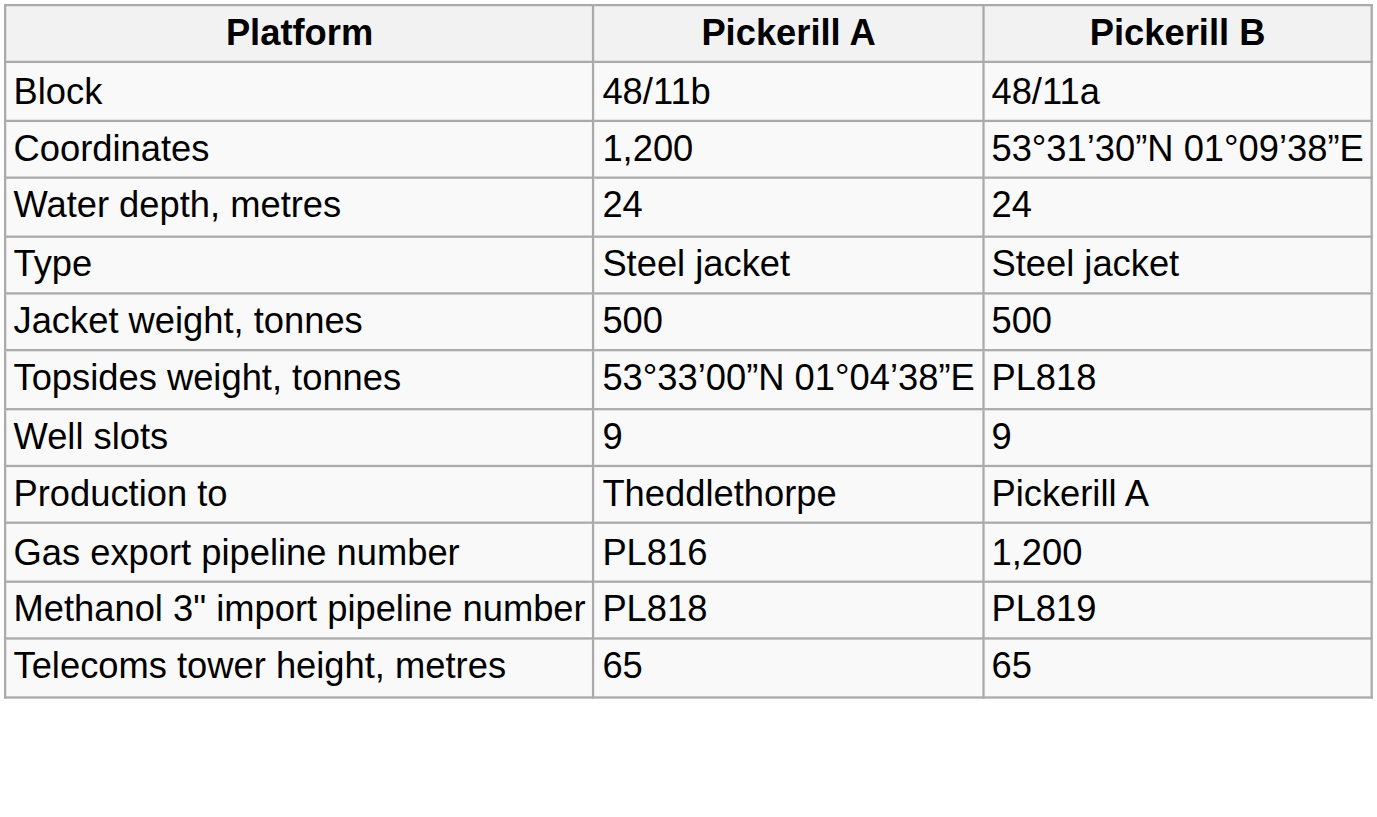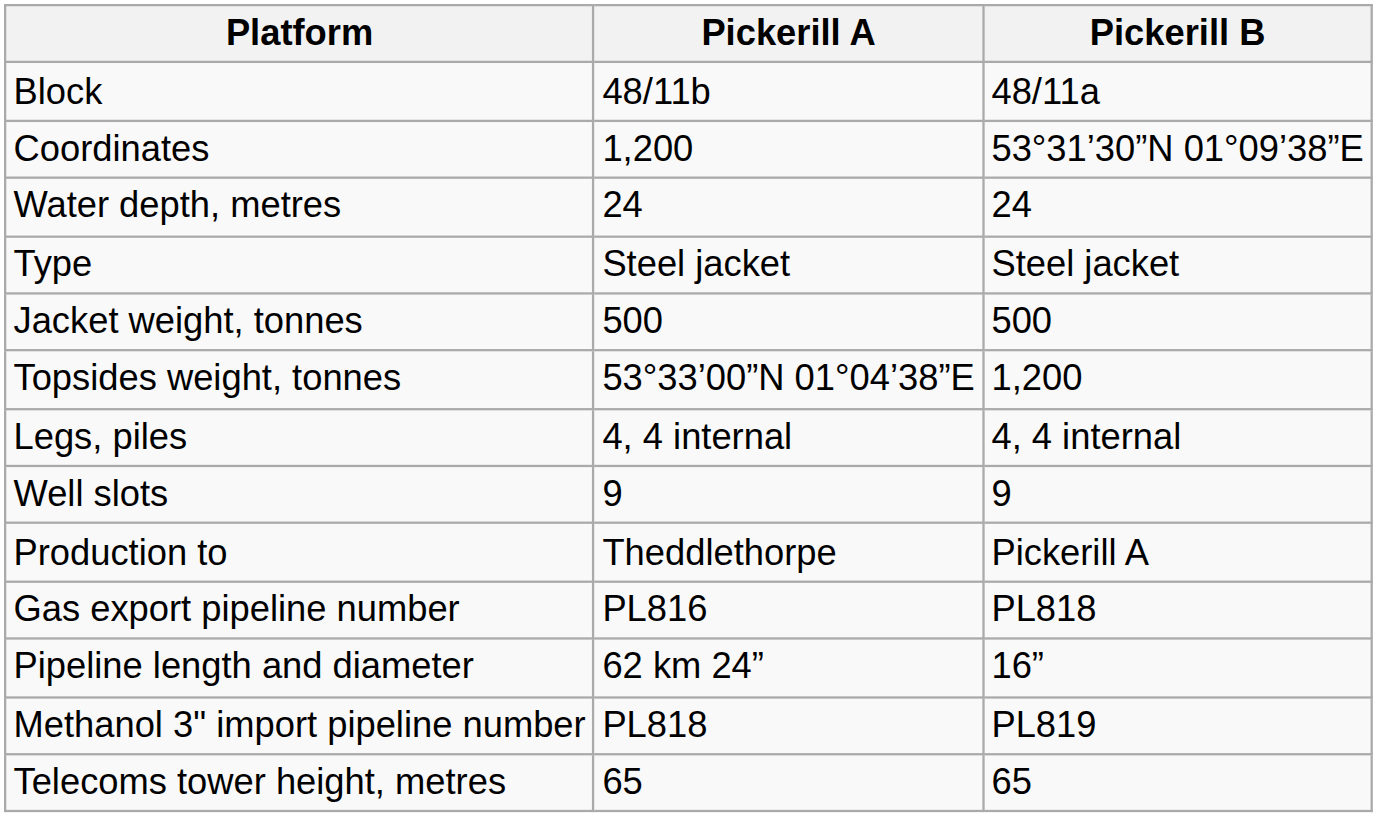 <table class="wikitable">
 <tr>
 <th>Platform</th>
 <th>Pickerill A</th>
 <th>Pickerill B</th>
 </tr>
 <tr>
 <td>Block</td>
 <td>48/11b</td>
 <td>48/11a</td>
 </tr>
 <tr>
 <td>Coordinates</td>
 <td>1,200</td>
 <td>53°31’30”N  01°09’38”E</td>
 </tr>
 <tr>
 <td>Water depth, metres</td>
 <td>24</td>
 <td>24</td>
 </tr>
 <tr>
 <td>Type</td>
 <td>Steel jacket</td>
 <td>Steel jacket</td>
 </tr>
 <tr>
 <td>Jacket weight, tonnes</td>
 <td>500</td>
 <td>500</td>
 </tr>
 <tr>
 <td>Topsides weight, tonnes</td>
 <td>53°33’00”N  01°04’38”E</td>
-<td>PL818</td>
+<td>1,200</td>
+</tr>
+<tr>
+<td>Legs, piles</td>
+<td>4, 4 internal</td>
+<td>4, 4 internal</td>
 </tr>
 <tr>
 <td>Well slots</td>
 <td>9</td>
 <td>9</td>
 </tr>
 <tr>
 <td>Production to</td>
 <td>Theddlethorpe</td>
 <td>Pickerill A</td>
 </tr>
 <tr>
 <td>Gas export pipeline  number</td>
 <td>PL816</td>
-<td>1,200</td>
+<td>PL818</td>
+</tr>
+<tr>
+<td>Pipeline  length and diameter</td>
+<td>62 km 24”</td>
+<td>16”</td>
 </tr>
 <tr>
 <td>Methanol 3" import pipeline number</td>
 <td>PL818</td>
 <td>PL819</td>
 </tr>
 <tr>
 <td>Telecoms tower height, metres</td>
 <td>65</td>
 <td>65</td>
 </tr>
 </table>
